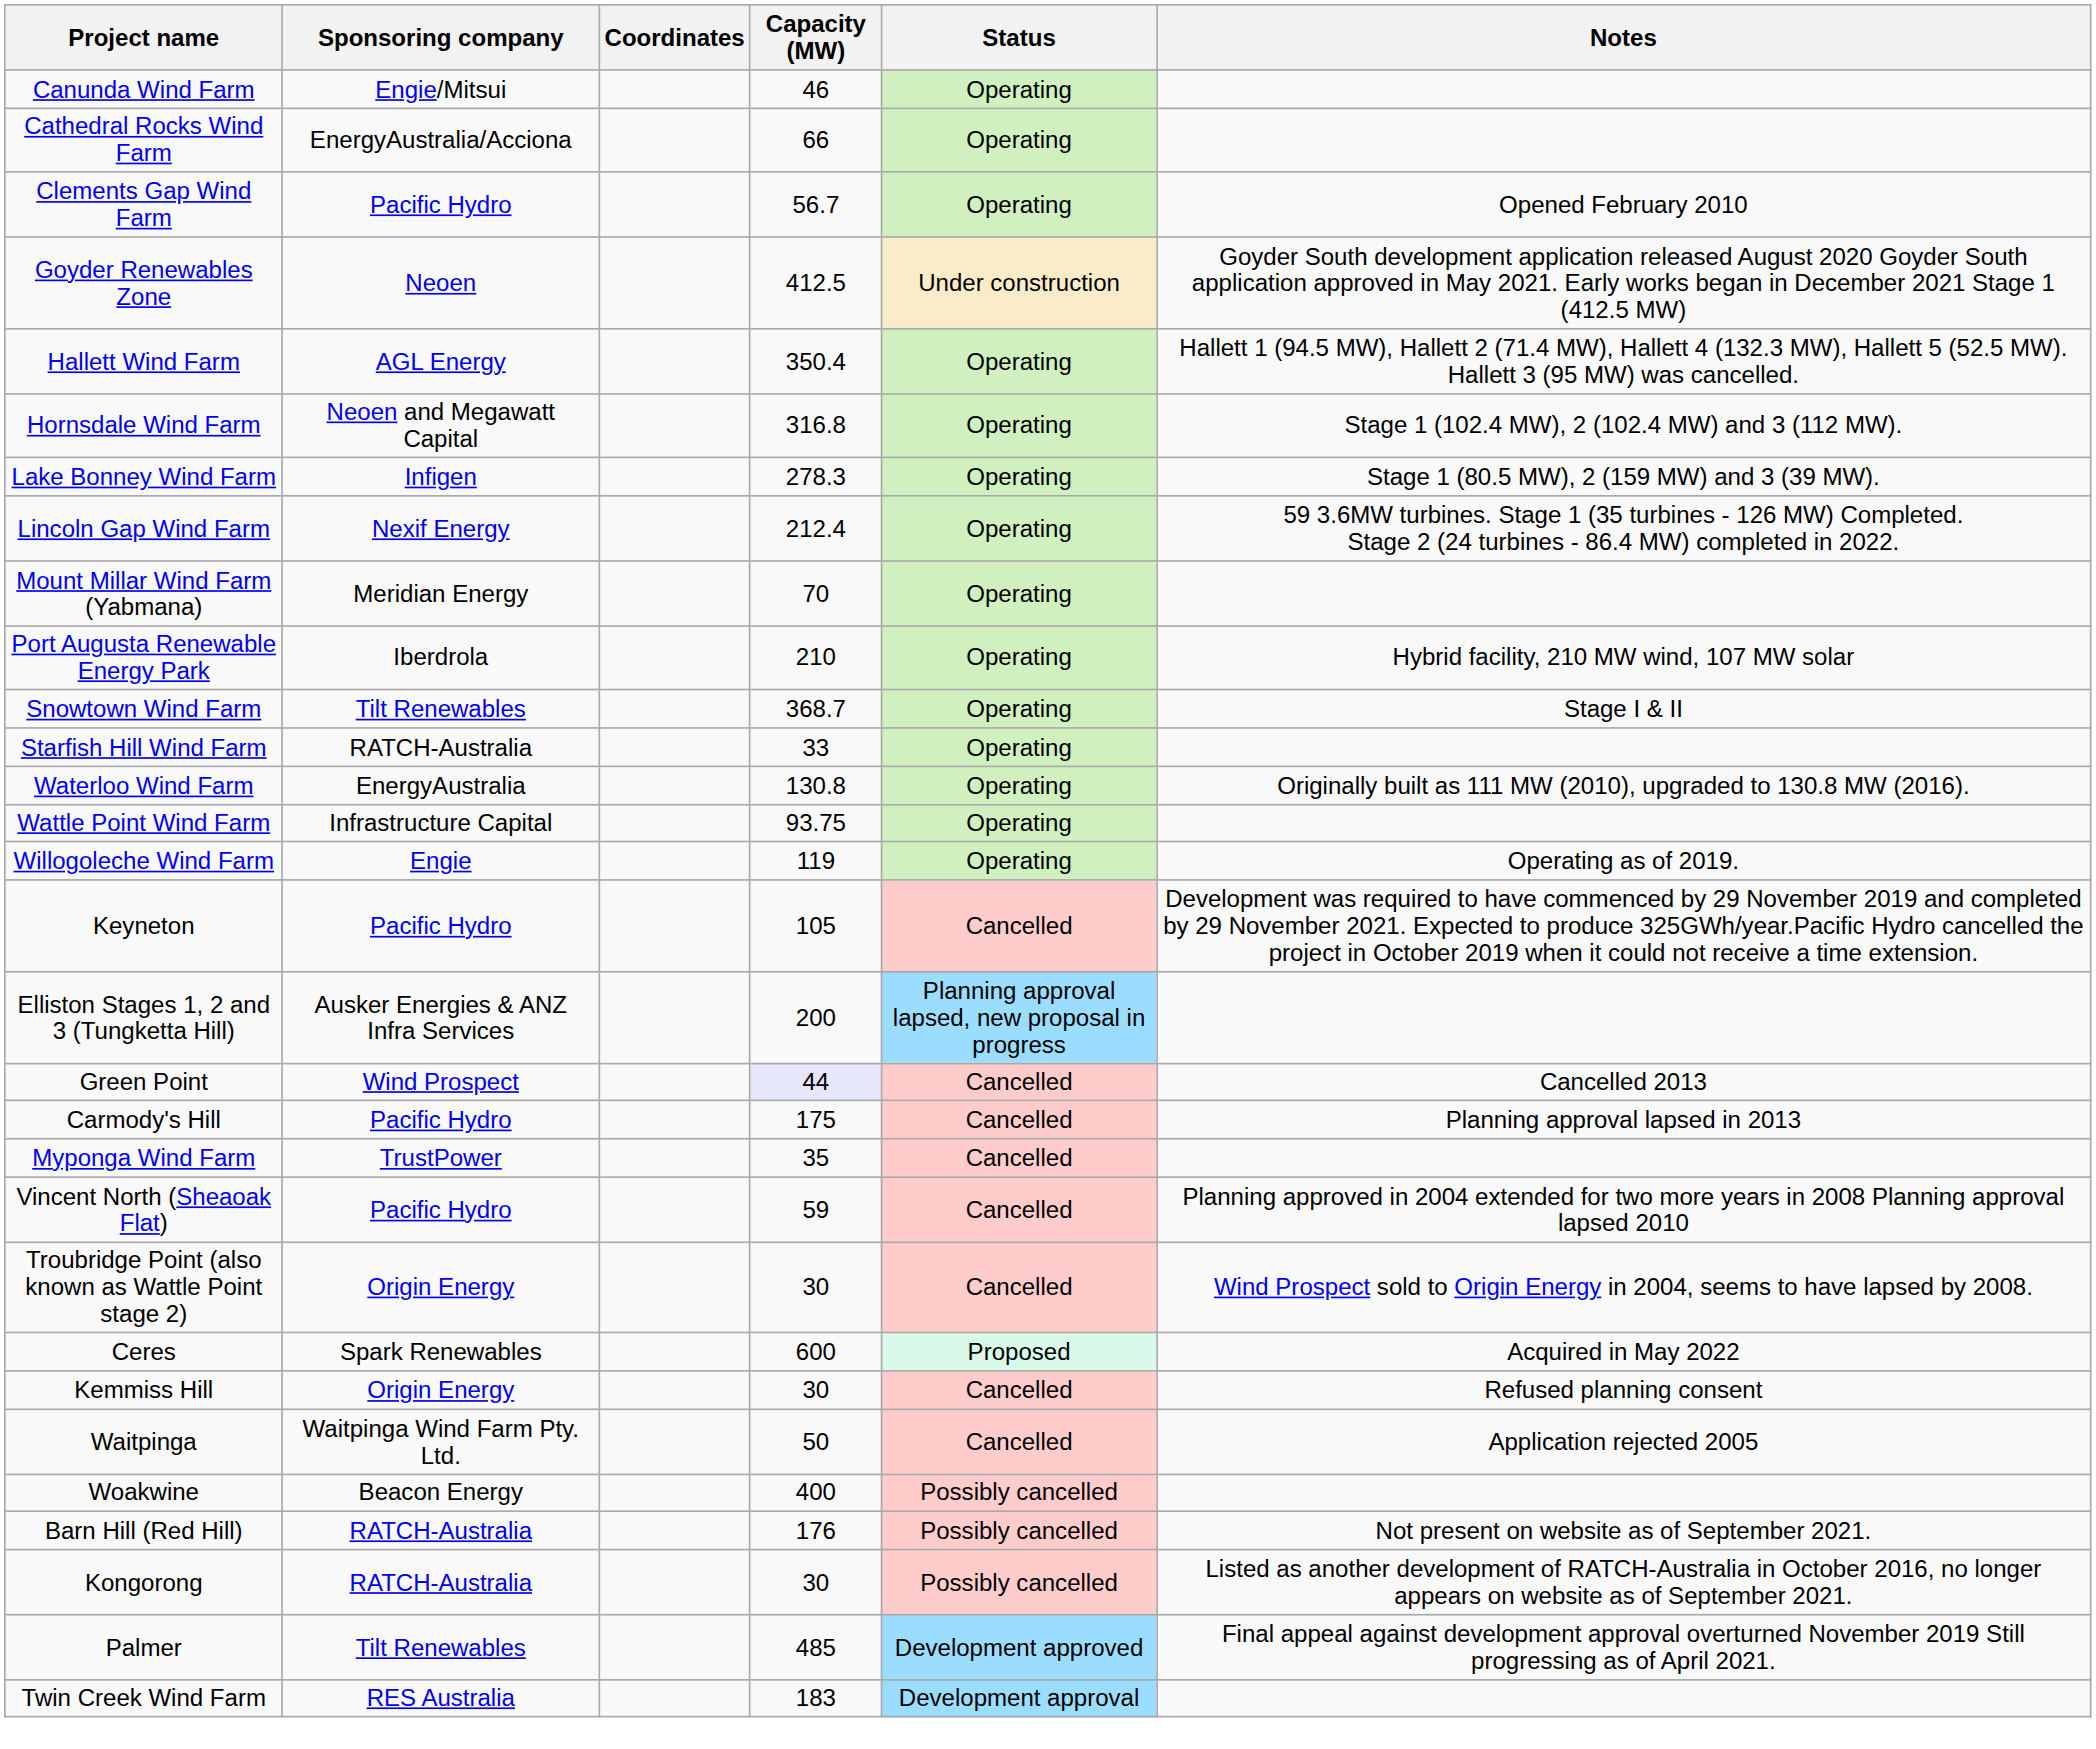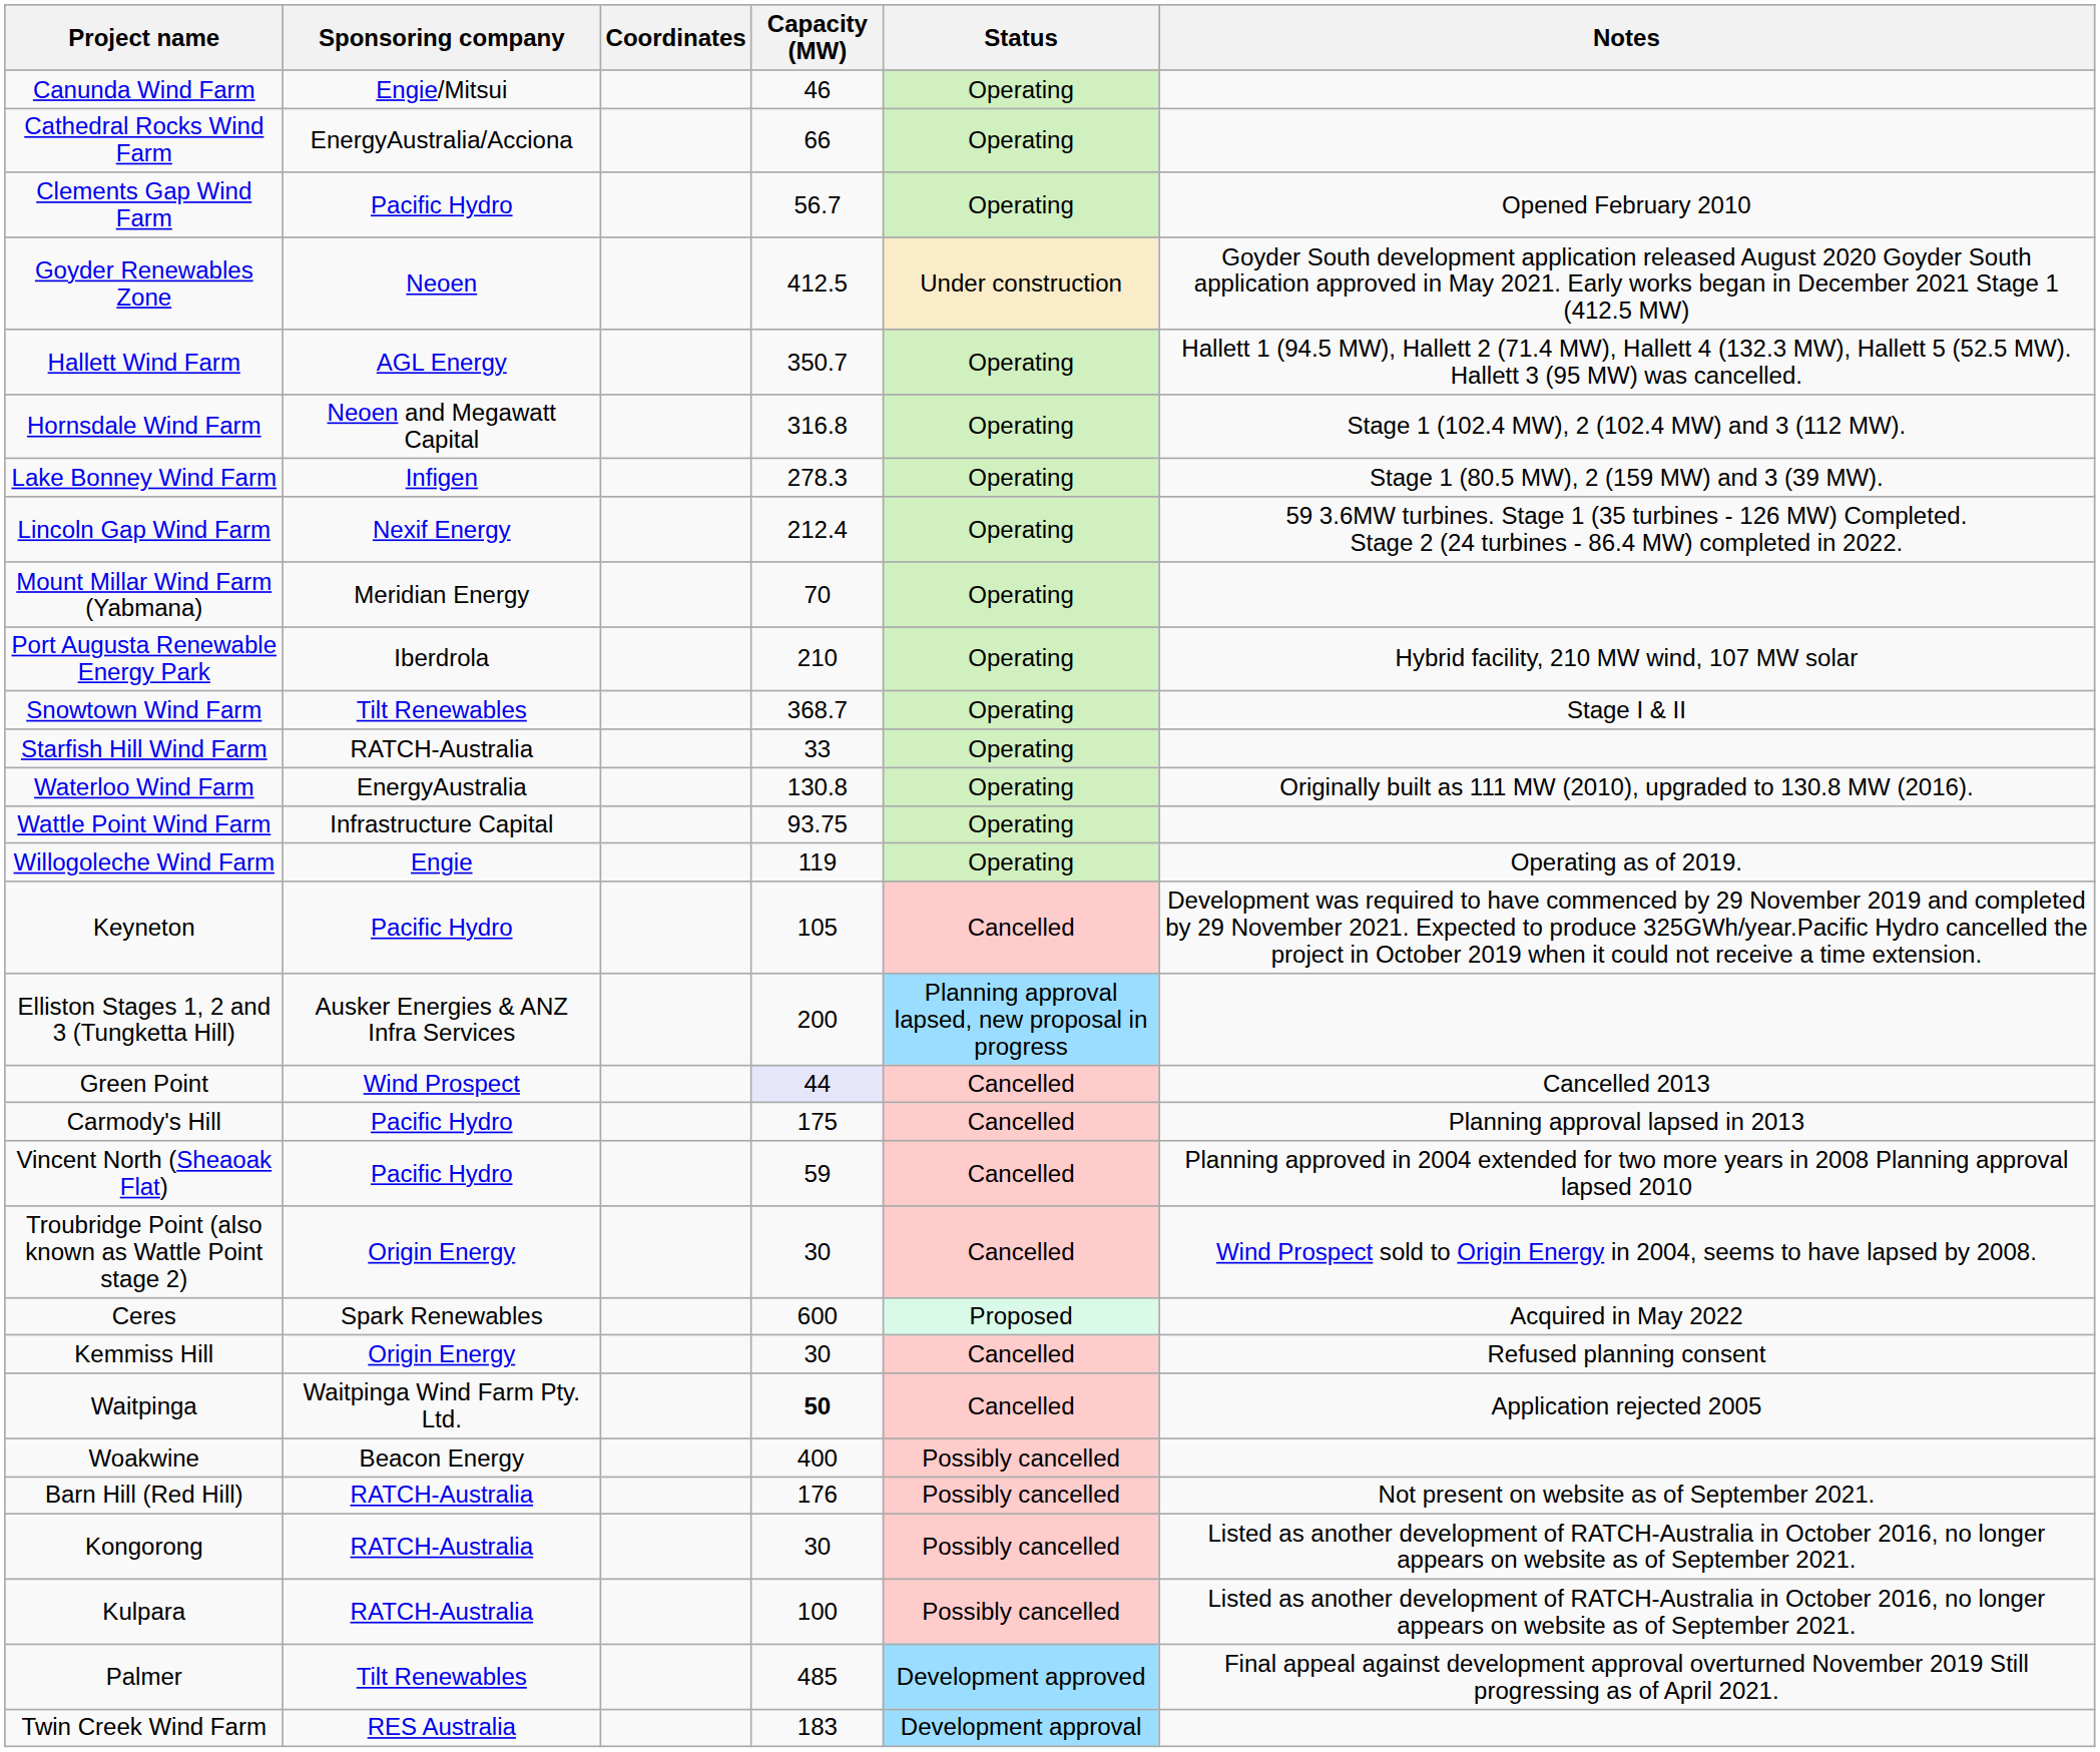 <table class="wikitable sortable" style="text-align:center; font-size:90%; clear: both">
 <tr>
 <th>Project name</th>
 <th>Sponsoring company</th>
 <th>Coordinates</th>
 <th>Capacity (MW)</th>
 <th>Status</th>
 <th>Notes</th>
 </tr>
 <tr>
 <td><a href='#'>Canunda Wind Farm</a></td>
 <td><a href='#'>Engie</a>/Mitsui</td>
 <td align=left></td>
 <td>46</td>
 <td style="background:#D0F0C0;">Operating</td>
 <td></td>
 </tr>
 <tr>
 <td><a href='#'>Cathedral Rocks Wind Farm</a></td>
 <td>EnergyAustralia/Acciona</td>
 <td align=left></td>
 <td>66</td>
 <td style="background:#D0F0C0;">Operating</td>
 <td></td>
 </tr>
 <tr>
 <td><a href='#'>Clements Gap Wind Farm</a></td>
 <td><a href='#'>Pacific Hydro</a></td>
 <td align=left></td>
 <td>56.7</td>
 <td style="background:#D0F0C0;">Operating</td>
 <td>Opened February 2010</td>
 </tr>
 <tr>
 <td><a href='#'>Goyder Renewables Zone</a></td>
 <td><a href='#'>Neoen</a></td>
 <td></td>
 <td>412.5</td>
 <td style="background:#FAECC8;">Under construction</td>
 <td>Goyder South development application released August 2020 Goyder South application approved in May 2021. Early works began in December 2021 Stage 1 (412.5 MW)</td>
 </tr>
 <tr>
 <td><a href='#'>Hallett Wind Farm</a></td>
 <td><a href='#'>AGL Energy</a></td>
 <td align=left></td>
-<td>350.4</td>
+<td>350.7</td>
 <td style="background:#D0F0C0;">Operating</td>
 <td>Hallett 1 (94.5 MW), Hallett 2 (71.4 MW), Hallett 4 (132.3 MW), Hallett 5 (52.5 MW). Hallett 3 (95 MW) was cancelled.</td>
 </tr>
 <tr>
 <td><a href='#'>Hornsdale Wind Farm</a></td>
 <td><a href='#'>Neoen</a> and Megawatt Capital</td>
 <td align="left"></td>
 <td>316.8</td>
 <td style="background:#D0F0C0;">Operating</td>
 <td>Stage 1 (102.4 MW), 2 (102.4 MW) and 3 (112 MW).</td>
 </tr>
 <tr>
 <td><a href='#'>Lake Bonney Wind Farm</a></td>
 <td><a href='#'>Infigen</a></td>
 <td></td>
 <td>278.3</td>
 <td style="background:#D0F0C0;">Operating</td>
 <td>Stage 1 (80.5 MW), 2 (159 MW) and 3 (39 MW).</td>
 </tr>
 <tr>
 <td><a href='#'>Lincoln Gap Wind Farm</a></td>
 <td><a href='#'>Nexif Energy</a></td>
 <td></td>
 <td>212.4</td>
 <td style="background:#D0F0C0;">Operating</td>
 <td> 59 3.6MW turbines. Stage 1 (35 turbines - 126 MW) Completed.<br>Stage 2 (24 turbines - 86.4 MW) completed in 2022.</td>
 </tr>
 <tr>
 <td><a href='#'>Mount Millar Wind Farm</a> (Yabmana)</td>
 <td>Meridian Energy</td>
 <td align=left></td>
 <td>70</td>
 <td style="background:#D0F0C0;">Operating</td>
 <td></td>
 </tr>
 <tr>
 <td><a href='#'>Port Augusta Renewable Energy Park</a></td>
 <td>Iberdrola</td>
 <td></td>
 <td>210</td>
 <td style="background:#D0F0C0;">Operating</td>
 <td>Hybrid facility, 210 MW wind, 107 MW solar</td>
 </tr>
 <tr>
 <td><a href='#'>Snowtown Wind Farm</a></td>
 <td><a href='#'>Tilt Renewables</a></td>
 <td align=left></td>
 <td>368.7</td>
 <td style="background:#D0F0C0;">Operating</td>
 <td>Stage I & II</td>
 </tr>
 <tr>
 <td><a href='#'>Starfish Hill Wind Farm</a></td>
 <td>RATCH-Australia</td>
 <td align=left></td>
 <td>33</td>
 <td style="background:#D0F0C0;">Operating</td>
 <td></td>
 </tr>
 <tr>
 <td><a href='#'>Waterloo Wind Farm</a></td>
 <td>EnergyAustralia</td>
 <td align=left></td>
 <td>130.8</td>
 <td style="background:#D0F0C0;">Operating</td>
 <td>Originally built as 111 MW (2010), upgraded to 130.8 MW (2016).</td>
 </tr>
 <tr>
 <td><a href='#'>Wattle Point Wind Farm</a></td>
 <td>Infrastructure Capital</td>
 <td align=left></td>
 <td>93.75</td>
 <td style="background:#D0F0C0;">Operating</td>
 <td></td>
 </tr>
 <tr>
 <td><a href='#'>Willogoleche Wind Farm</a></td>
 <td><a href='#'>Engie</a></td>
 <td></td>
 <td>119</td>
 <td style="background:#D0F0C0;">Operating</td>
 <td>Operating as of 2019.</td>
 </tr>
 <tr>
 <td>Keyneton</td>
 <td><a href='#'>Pacific Hydro</a></td>
 <td align=left></td>
 <td>105</td>
 <td style="background:#FFCCCC;">Cancelled</td>
 <td>Development was required to have commenced by 29 November 2019 and completed by 29 November 2021. Expected to produce 325GWh/year.Pacific Hydro cancelled the project in October 2019 when it could not receive a time extension.</td>
 </tr>
 <tr>
 <td>Elliston Stages 1, 2 and 3 (Tungketta Hill)</td>
 <td>Ausker Energies & ANZ Infra Services</td>
 <td align=left></td>
 <td>200</td>
 <td style="background:#9BDDFF;">Planning approval lapsed, new proposal in progress</td>
 <td></td>
 </tr>
 <tr>
 <td>Green Point</td>
 <td><a href='#'>Wind Prospect</a></td>
 <td align=left></td>
 <td style="background: lavender;">44</td>
 <td style="background:#FFCCCC;">Cancelled</td>
 <td>Cancelled 2013</td>
 </tr>
 <tr>
 <td>Carmody's Hill</td>
 <td><a href='#'>Pacific Hydro</a></td>
 <td align=left></td>
 <td>175</td>
 <td style="background:#FFCCCC;">Cancelled</td>
 <td>Planning approval lapsed in 2013</td>
 </tr>
 <tr>
-<td><a href='#'>Myponga Wind Farm</a></td>
-<td><a href='#'>TrustPower</a></td>
-<td align=left></td>
-<td>35</td>
-<td style="background:#FFCCCC;">Cancelled</td>
-<td></td>
-</tr>
-<tr>
 <td>Vincent North (<a href='#'>Sheaoak Flat</a>)</td>
 <td><a href='#'>Pacific Hydro</a></td>
 <td align=left></td>
 <td>59</td>
 <td style="background:#FFCCCC;">Cancelled</td>
 <td>Planning approved in 2004 extended for two more years in 2008 Planning approval lapsed 2010</td>
 </tr>
 <tr>
 <td>Troubridge Point (also known as Wattle Point stage 2)</td>
 <td><a href='#'>Origin Energy</a></td>
 <td align=left></td>
 <td>30</td>
 <td style="background:#FFCCCC;">Cancelled</td>
 <td><a href='#'>Wind Prospect</a> sold to <a href='#'>Origin Energy</a> in 2004, seems to have lapsed by 2008.</td>
 </tr>
 <tr>
 <td>Ceres</td>
 <td>Spark Renewables</td>
 <td align=left></td>
 <td>600</td>
 <td style="background:#D9F9E9;">Proposed</td>
 <td>Acquired in May 2022</td>
 </tr>
 <tr>
 <td>Kemmiss Hill</td>
 <td><a href='#'>Origin Energy</a></td>
 <td align=left></td>
 <td>30</td>
 <td style="background:#FFCCCC;">Cancelled</td>
 <td>Refused planning consent</td>
 </tr>
 <tr>
 <td>Waitpinga</td>
 <td>Waitpinga Wind Farm Pty. Ltd.</td>
 <td align=left></td>
-<td>50</td>
+<td><strong>50</strong></td>
 <td style="background:#FFCCCC;">Cancelled</td>
 <td>Application rejected 2005</td>
 </tr>
 <tr>
 <td>Woakwine</td>
 <td>Beacon Energy</td>
 <td align=left></td>
 <td>400</td>
 <td style="background:#FFCCCC;">Possibly cancelled</td>
 <td></td>
 </tr>
 <tr>
 <td>Barn Hill (Red Hill)</td>
 <td><a href='#'>RATCH-Australia</a></td>
 <td align=left></td>
 <td>176</td>
 <td style="background:#FFCCCC;">Possibly cancelled</td>
 <td>Not present on website as of September 2021.</td>
 </tr>
 <tr>
 <td>Kongorong</td>
 <td><a href='#'>RATCH-Australia</a></td>
 <td align=left></td>
 <td>30</td>
 <td style="background:#FFCCCC;">Possibly cancelled</td>
 <td>Listed as another development of RATCH-Australia in October 2016, no longer appears on website as of September 2021.</td>
 </tr>
 <tr>
+<td>Kulpara</td>
+<td><a href='#'>RATCH-Australia</a></td>
+<td align=left></td>
+<td>100</td>
+<td style="background:#FFCCCC;">Possibly cancelled</td>
+<td>Listed as another development of RATCH-Australia in October 2016, no longer appears on website as of September 2021.</td>
+</tr>
+<tr>
 <td>Palmer</td>
 <td><a href='#'>Tilt Renewables</a></td>
 <td align=left></td>
 <td>485</td>
 <td style="background:#9BDDFF;">Development approved</td>
 <td>Final appeal against development approval overturned November 2019 Still progressing as of April 2021.</td>
 </tr>
 <tr>
 <td>Twin Creek Wind Farm</td>
 <td><a href='#'>RES Australia</a></td>
 <td></td>
 <td>183</td>
 <td style="background:#9BDDFF;">Development approval</td>
 <td></td>
 </tr>
 </table>
